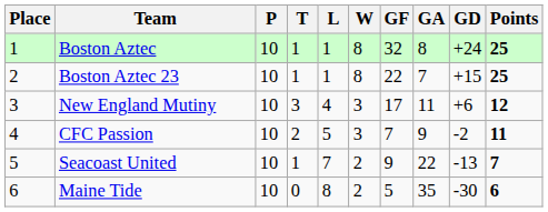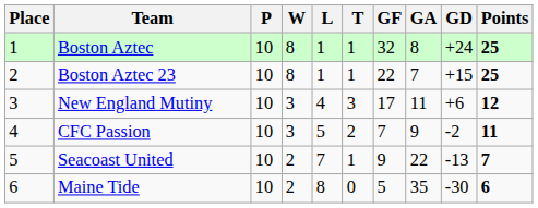 <table class="wikitable">
 <tr>
 <th>Place</th>
 <th width="170">Team</th>
 <th width="20">P</th>
+<th width="20">W</th>
+<th width="20">L</th>
 <th width="20">T</th>
-<th width="20">L</th>
-<th width="20">W</th>
 <th width="20">GF</th>
 <th width="20">GA</th>
 <th width="25">GD</th>
 <th>Points</th>
 </tr>
 <tr bgcolor=#ccffcc>
 <td>1</td>
 <td><a href='#'>Boston Aztec</a></td>
 <td>10</td>
+<td>8</td>
 <td>1</td>
 <td>1</td>
-<td>8</td>
 <td>32</td>
 <td>8</td>
 <td>+24</td>
 <td><strong>25</strong></td>
 </tr>
 <tr -bgcolor=#ccffcc>
 <td>2</td>
 <td><a href='#'>Boston Aztec 23</a></td>
 <td>10</td>
+<td>8</td>
 <td>1</td>
 <td>1</td>
-<td>8</td>
 <td>22</td>
 <td>7</td>
 <td>+15</td>
 <td><strong>25</strong></td>
 </tr>
 <tr>
 <td>3</td>
 <td><a href='#'>New England Mutiny</a></td>
 <td>10</td>
 <td>3</td>
 <td>4</td>
 <td>3</td>
 <td>17</td>
 <td>11</td>
 <td>+6</td>
 <td><strong>12</strong></td>
 </tr>
 <tr>
 <td>4</td>
 <td><a href='#'>CFC Passion</a></td>
 <td>10</td>
+<td>3</td>
+<td>5</td>
 <td>2</td>
-<td>5</td>
-<td>3</td>
 <td>7</td>
 <td>9</td>
 <td>-2</td>
 <td><strong>11</strong></td>
 </tr>
 <tr>
 <td>5</td>
 <td><a href='#'>Seacoast United</a></td>
 <td>10</td>
+<td>2</td>
+<td>7</td>
 <td>1</td>
-<td>7</td>
-<td>2</td>
 <td>9</td>
 <td>22</td>
 <td>-13</td>
 <td><strong>7</strong></td>
 </tr>
 <tr>
 <td>6</td>
 <td><a href='#'>Maine Tide</a></td>
 <td>10</td>
+<td>2</td>
+<td>8</td>
 <td>0</td>
-<td>8</td>
-<td>2</td>
 <td>5</td>
 <td>35</td>
 <td>-30</td>
 <td><strong>6</strong></td>
 </tr>
 </table>
